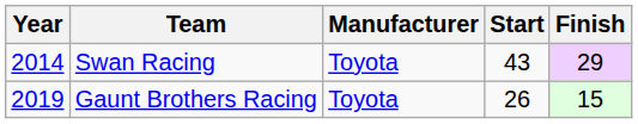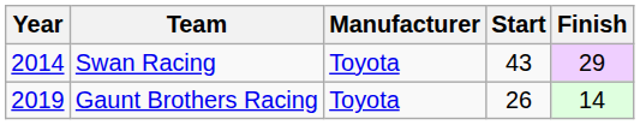 <table class="wikitable" style="font-size: 90%;">
 <tr>
 <th>Year</th>
 <th>Team</th>
 <th>Manufacturer</th>
 <th>Start</th>
 <th>Finish</th>
 </tr>
 <tr>
 <td><a href='#'>2014</a></td>
 <td><a href='#'>Swan Racing</a></td>
 <td><a href='#'>Toyota</a></td>
 <td align=center>43</td>
 <td align=center style="background:#EFCFFF;">29</td>
 </tr>
 <tr>
 <td><a href='#'>2019</a></td>
 <td><a href='#'>Gaunt Brothers Racing</a></td>
 <td><a href='#'>Toyota</a></td>
 <td align=center>26</td>
-<td align=center style="background:#DFFFDF;">15</td>
+<td align=center style="background:#DFFFDF;">14</td>
 </tr>
 </table>
